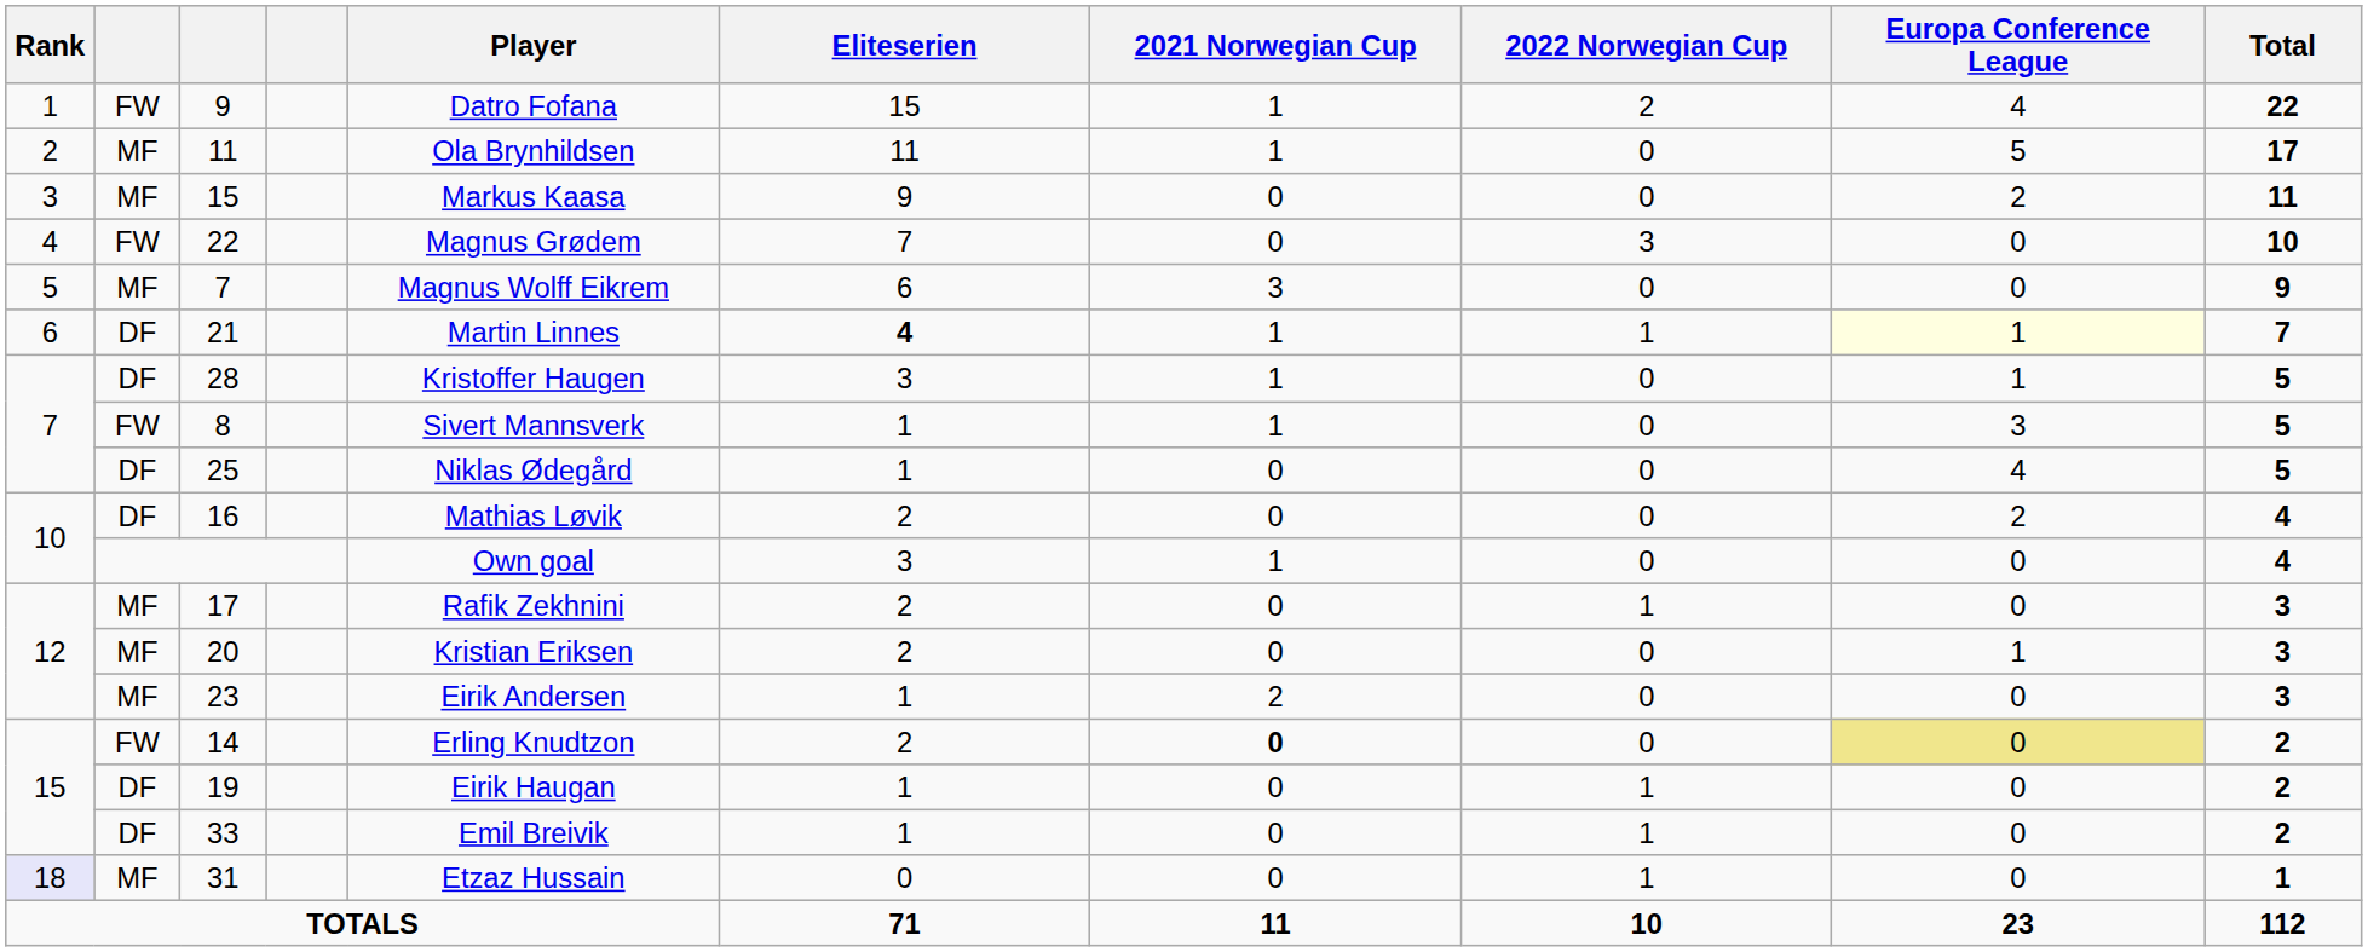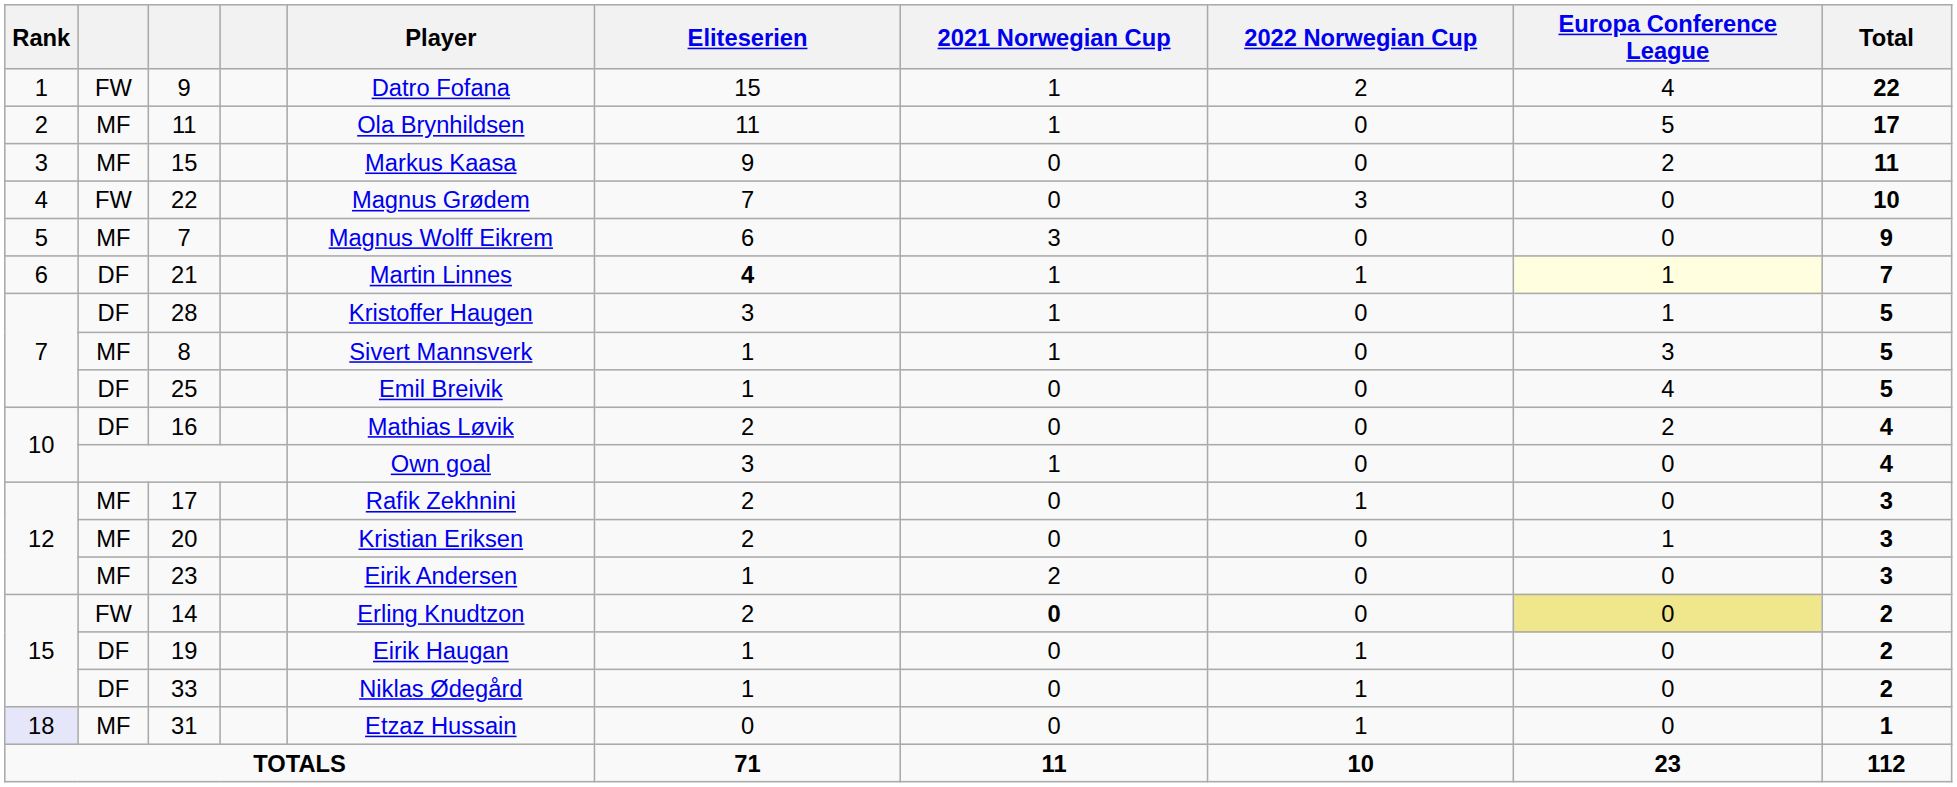 <table class="wikitable" style="font-size: 95%; text-align: center;">
 <tr>
 <th width=40>Rank</th>
 <th width=40></th>
 <th width=40></th>
 <th width=40></th>
 <th width=200>Player</th>
 <th width=200><a href='#'>Eliteserien</a></th>
 <th width=200><a href='#'>2021 Norwegian Cup</a></th>
 <th width=200><a href='#'>2022 Norwegian Cup</a></th>
 <th width=200><a href='#'>Europa Conference League</a></th>
 <th width=80><strong>Total</strong></th>
 </tr>
 <tr>
 <td>1</td>
 <td>FW</td>
 <td>9</td>
 <td></td>
 <td><a href='#'>Datro Fofana</a></td>
 <td>15</td>
 <td>1</td>
 <td>2</td>
 <td>4</td>
 <td><strong>22</strong></td>
 </tr>
 <tr>
 <td>2</td>
 <td>MF</td>
 <td>11</td>
 <td></td>
 <td><a href='#'>Ola Brynhildsen</a></td>
 <td>11</td>
 <td>1</td>
 <td>0</td>
 <td>5</td>
 <td><strong>17</strong></td>
 </tr>
 <tr>
 <td>3</td>
 <td>MF</td>
 <td>15</td>
 <td></td>
 <td><a href='#'>Markus Kaasa</a></td>
 <td>9</td>
 <td>0</td>
 <td>0</td>
 <td>2</td>
 <td><strong>11</strong></td>
 </tr>
 <tr>
 <td>4</td>
 <td>FW</td>
 <td>22</td>
 <td></td>
 <td><a href='#'>Magnus Grødem</a></td>
 <td>7</td>
 <td>0</td>
 <td>3</td>
 <td>0</td>
 <td><strong>10</strong></td>
 </tr>
 <tr>
 <td>5</td>
 <td>MF</td>
 <td>7</td>
 <td></td>
 <td><a href='#'>Magnus Wolff Eikrem</a></td>
 <td>6</td>
 <td>3</td>
 <td>0</td>
 <td>0</td>
 <td><strong>9</strong></td>
 </tr>
 <tr>
 <td>6</td>
 <td>DF</td>
 <td>21</td>
 <td></td>
 <td><a href='#'>Martin Linnes</a></td>
 <td><strong>4</strong></td>
 <td>1</td>
 <td>1</td>
 <td style="background: lightyellow;">1</td>
 <td><strong>7</strong></td>
 </tr>
 <tr>
 <td rowspan="3">7</td>
 <td>DF</td>
 <td>28</td>
 <td></td>
 <td><a href='#'>Kristoffer Haugen</a></td>
 <td>3</td>
 <td>1</td>
 <td>0</td>
 <td>1</td>
 <td><strong>5</strong></td>
 </tr>
 <tr>
-<td>FW</td>
+<td>MF</td>
 <td>8</td>
 <td></td>
 <td><a href='#'>Sivert Mannsverk</a></td>
 <td>1</td>
 <td>1</td>
 <td>0</td>
 <td>3</td>
 <td><strong>5</strong></td>
 </tr>
 <tr>
 <td>DF</td>
 <td>25</td>
 <td></td>
-<td><a href='#'>Niklas Ødegård</a></td>
+<td><a href='#'>Emil Breivik</a></td>
 <td>1</td>
 <td>0</td>
 <td>0</td>
 <td>4</td>
 <td><strong>5</strong></td>
 </tr>
 <tr>
 <td rowspan="2">10</td>
 <td>DF</td>
 <td>16</td>
 <td></td>
 <td><a href='#'>Mathias Løvik</a></td>
 <td>2</td>
 <td>0</td>
 <td>0</td>
 <td>2</td>
 <td><strong>4</strong></td>
 </tr>
 <tr>
 <td colspan="3"></td>
 <td><a href='#'>Own goal</a></td>
 <td>3</td>
 <td>1</td>
 <td>0</td>
 <td>0</td>
 <td><strong>4</strong></td>
 </tr>
 <tr>
 <td rowspan="3">12</td>
 <td>MF</td>
 <td>17</td>
 <td></td>
 <td><a href='#'>Rafik Zekhnini</a></td>
 <td>2</td>
 <td>0</td>
 <td>1</td>
 <td>0</td>
 <td><strong>3</strong></td>
 </tr>
 <tr>
 <td>MF</td>
 <td>20</td>
 <td></td>
 <td><a href='#'>Kristian Eriksen</a></td>
 <td>2</td>
 <td>0</td>
 <td>0</td>
 <td>1</td>
 <td><strong>3</strong></td>
 </tr>
 <tr>
 <td>MF</td>
 <td>23</td>
 <td></td>
 <td><a href='#'>Eirik Andersen</a></td>
 <td>1</td>
 <td>2</td>
 <td>0</td>
 <td>0</td>
 <td><strong>3</strong></td>
 </tr>
 <tr>
 <td rowspan="3">15</td>
 <td>FW</td>
 <td>14</td>
 <td></td>
 <td><a href='#'>Erling Knudtzon</a></td>
 <td>2</td>
 <td><strong>0</strong></td>
 <td>0</td>
 <td style="background: khaki;">0</td>
 <td><strong>2</strong></td>
 </tr>
 <tr>
 <td>DF</td>
 <td>19</td>
 <td></td>
 <td><a href='#'>Eirik Haugan</a></td>
 <td>1</td>
 <td>0</td>
 <td>1</td>
 <td>0</td>
 <td><strong>2</strong></td>
 </tr>
 <tr>
 <td>DF</td>
 <td>33</td>
 <td></td>
-<td><a href='#'>Emil Breivik</a></td>
+<td><a href='#'>Niklas Ødegård</a></td>
 <td>1</td>
 <td>0</td>
 <td>1</td>
 <td>0</td>
 <td><strong>2</strong></td>
 </tr>
 <tr>
 <td style="background: lavender;">18</td>
 <td>MF</td>
 <td>31</td>
 <td></td>
 <td><a href='#'>Etzaz Hussain</a></td>
 <td>0</td>
 <td>0</td>
 <td>1</td>
 <td>0</td>
 <td><strong>1</strong></td>
 </tr>
 <tr>
 <td colspan="5"><strong>TOTALS</strong></td>
 <td><strong>71</strong></td>
 <td><strong>11</strong></td>
 <td><strong>10</strong></td>
 <td><strong>23</strong></td>
 <td><strong>112</strong></td>
 </tr>
 </table>
